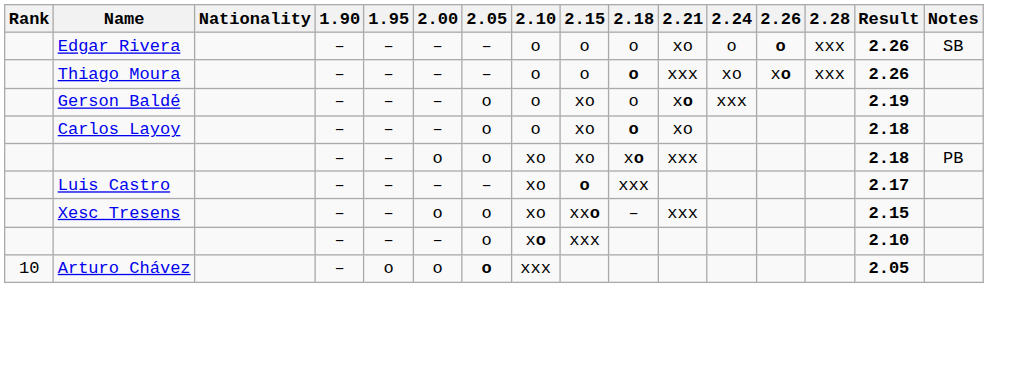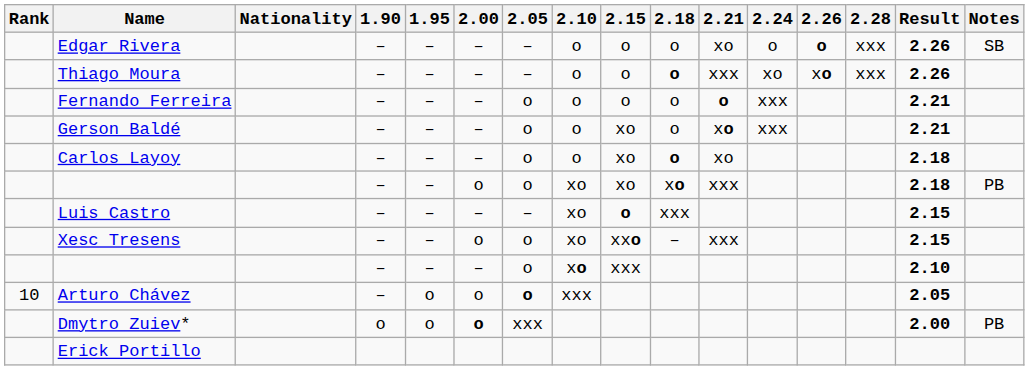 <table class="wikitable sortable" style="text-align:center">
 <tr>
 <th>Rank</th>
 <th>Name</th>
 <th>Nationality</th>
 <th>1.90</th>
 <th>1.95</th>
 <th>2.00</th>
 <th>2.05</th>
 <th>2.10</th>
 <th>2.15</th>
 <th>2.18</th>
 <th>2.21</th>
 <th>2.24</th>
 <th>2.26</th>
 <th>2.28</th>
 <th>Result</th>
 <th>Notes</th>
 </tr>
 <tr>
 <td></td>
 <td align=left><a href='#'>Edgar Rivera</a></td>
 <td align=left></td>
 <td>–</td>
 <td>–</td>
 <td>–</td>
 <td>–</td>
 <td>o</td>
 <td>o</td>
 <td>o</td>
 <td>xo</td>
 <td>o</td>
 <td><strong>o</strong></td>
 <td>xxx</td>
 <td><strong>2.26</strong></td>
 <td>SB</td>
 </tr>
 <tr>
 <td></td>
 <td align=left><a href='#'>Thiago Moura</a></td>
 <td align=left></td>
 <td>–</td>
 <td>–</td>
 <td>–</td>
 <td>–</td>
 <td>o</td>
 <td>o</td>
 <td><strong>o</strong></td>
 <td>xxx</td>
 <td>xo</td>
 <td>x<strong>o</strong></td>
 <td>xxx</td>
 <td><strong>2.26</strong></td>
 <td></td>
 </tr>
 <tr>
 <td></td>
+<td align=left><a href='#'>Fernando Ferreira</a></td>
+<td align=left></td>
+<td>–</td>
+<td>–</td>
+<td>–</td>
+<td>o</td>
+<td>o</td>
+<td>o</td>
+<td>o</td>
+<td><strong>o</strong></td>
+<td>xxx</td>
+<td></td>
+<td></td>
+<td><strong>2.21</strong></td>
+<td></td>
+</tr>
+<tr>
+<td></td>
 <td align=left><a href='#'>Gerson Baldé</a></td>
 <td align=left></td>
 <td>–</td>
 <td>–</td>
 <td>–</td>
 <td>o</td>
 <td>o</td>
 <td>xo</td>
 <td>o</td>
 <td>x<strong>o</strong></td>
 <td>xxx</td>
 <td></td>
 <td></td>
-<td><strong>2.19</strong></td>
+<td><strong>2.21</strong></td>
 <td></td>
 </tr>
 <tr>
 <td></td>
 <td align=left><a href='#'>Carlos Layoy</a></td>
 <td align=left></td>
 <td>–</td>
 <td>–</td>
 <td>–</td>
 <td>o</td>
 <td>o</td>
 <td>xo</td>
 <td><strong>o</strong></td>
 <td>xo</td>
 <td></td>
 <td></td>
 <td></td>
 <td><strong>2.18</strong></td>
 <td></td>
 </tr>
 <tr>
 <td></td>
 <td align=left></td>
 <td align=left></td>
 <td>–</td>
 <td>–</td>
 <td>o</td>
 <td>o</td>
 <td>xo</td>
 <td>xo</td>
 <td>x<strong>o</strong></td>
 <td>xxx</td>
 <td></td>
 <td></td>
 <td></td>
 <td><strong>2.18</strong></td>
 <td>PB</td>
 </tr>
 <tr>
 <td></td>
 <td align=left><a href='#'>Luis Castro</a></td>
 <td align=left></td>
 <td>–</td>
 <td>–</td>
 <td>–</td>
 <td>–</td>
 <td>xo</td>
 <td><strong>o</strong></td>
 <td>xxx</td>
 <td></td>
 <td></td>
 <td></td>
 <td></td>
-<td><strong>2.17</strong></td>
+<td><strong>2.15</strong></td>
 <td></td>
 </tr>
 <tr>
 <td></td>
 <td align=left><a href='#'>Xesc Tresens</a></td>
 <td align=left></td>
 <td>–</td>
 <td>–</td>
 <td>o</td>
 <td>o</td>
 <td>xo</td>
 <td>xx<strong>o</strong></td>
 <td>–</td>
 <td>xxx</td>
 <td></td>
 <td></td>
 <td></td>
 <td><strong>2.15</strong></td>
 <td></td>
 </tr>
 <tr>
 <td></td>
 <td align=left></td>
 <td align=left></td>
 <td>–</td>
 <td>–</td>
 <td>–</td>
 <td>o</td>
 <td>x<strong>o</strong></td>
 <td>xxx</td>
 <td></td>
 <td></td>
 <td></td>
 <td></td>
 <td></td>
 <td><strong>2.10</strong></td>
 <td></td>
 </tr>
 <tr>
 <td>10</td>
 <td align=left><a href='#'>Arturo Chávez</a></td>
 <td align=left></td>
 <td>–</td>
 <td>o</td>
 <td>o</td>
 <td><strong>o</strong></td>
 <td>xxx</td>
 <td></td>
 <td></td>
 <td></td>
 <td></td>
 <td></td>
 <td></td>
 <td><strong>2.05</strong></td>
 <td></td>
 </tr>
+<tr>
+<td></td>
+<td align=left><a href='#'>Dmytro Zuiev</a>*</td>
+<td align=left></td>
+<td>o</td>
+<td>o</td>
+<td><strong>o</strong></td>
+<td>xxx</td>
+<td></td>
+<td></td>
+<td></td>
+<td></td>
+<td></td>
+<td></td>
+<td></td>
+<td><strong>2.00</strong></td>
+<td>PB</td>
+</tr>
+<tr>
+<td></td>
+<td align=left><a href='#'>Erick Portillo</a></td>
+<td align=left></td>
+<td></td>
+<td></td>
+<td></td>
+<td></td>
+<td></td>
+<td></td>
+<td></td>
+<td></td>
+<td></td>
+<td></td>
+<td></td>
+<td><strong></strong></td>
+<td></td>
+</tr>
 </table>
